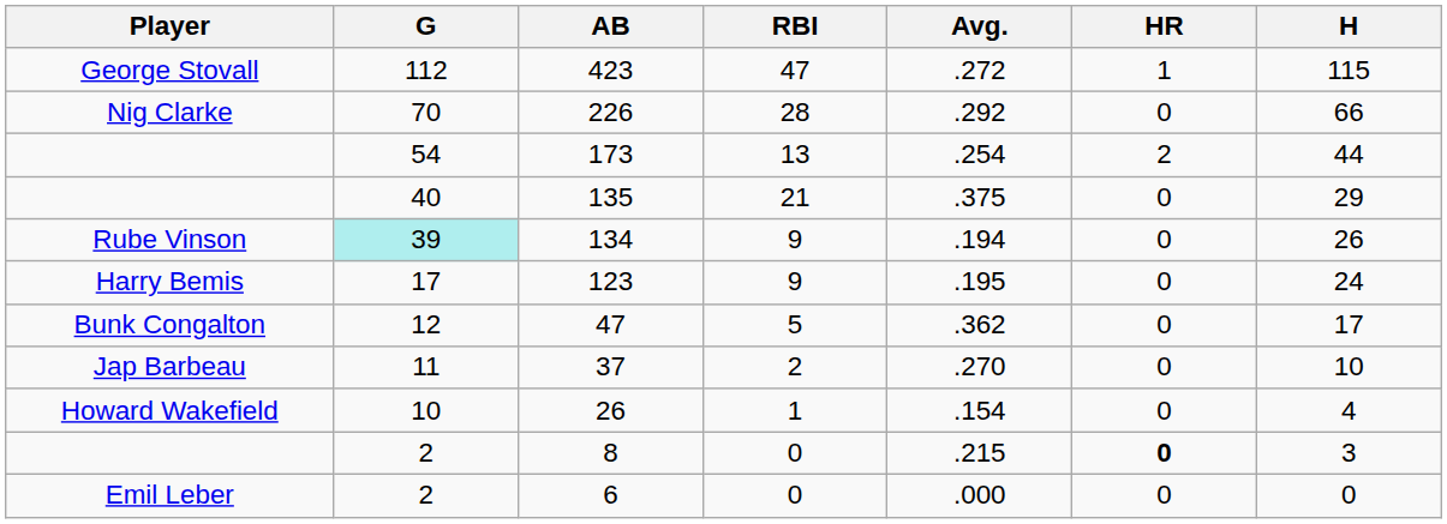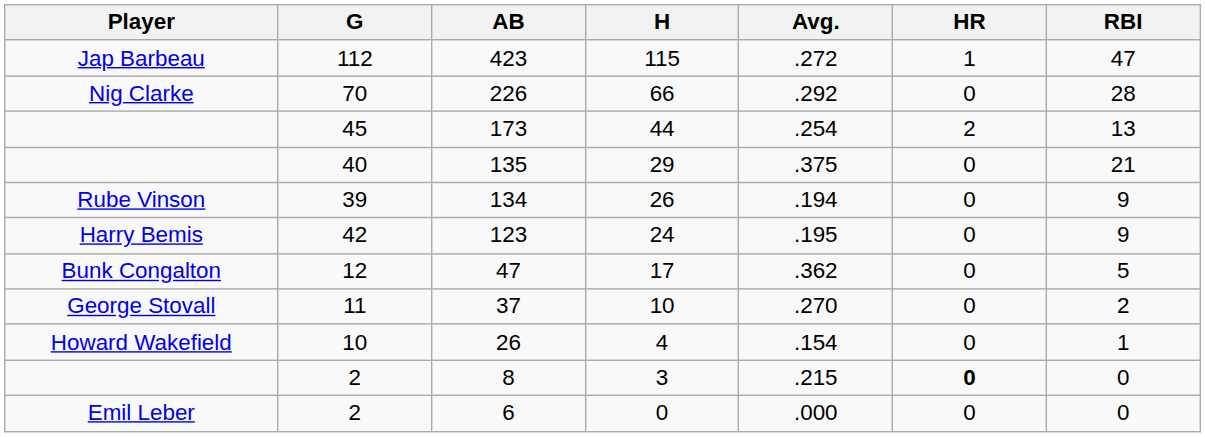 <table class="wikitable sortable">
 <tr>
 <th bgcolor="#DDDDFF" width="16%">Player</th>
 <th bgcolor="#DDDDFF" width="9%">G</th>
 <th bgcolor="#DDDDFF" width="9%">AB</th>
-<th bgcolor="#DDDDFF" width="9%">RBI</th>
+<th bgcolor="#DDDDFF" width="9%">H</th>
 <th bgcolor="#DDDDFF" width="9%">Avg.</th>
 <th bgcolor="#DDDDFF" width="9%">HR</th>
-<th bgcolor="#DDDDFF" width="9%">H</th>
+<th bgcolor="#DDDDFF" width="9%">RBI</th>
 </tr>
 <tr align="center">
-<td><a href='#'>George Stovall</a></td>
+<td><a href='#'>Jap Barbeau</a></td>
 <td>112</td>
 <td>423</td>
-<td>47</td>
+<td>115</td>
 <td>.272</td>
 <td>1</td>
-<td>115</td>
+<td>47</td>
 </tr>
 <tr align=center>
 <td><a href='#'>Nig Clarke</a></td>
 <td>70</td>
 <td>226</td>
-<td>28</td>
+<td>66</td>
 <td>.292</td>
 <td>0</td>
-<td>66</td>
+<td>28</td>
 </tr>
 <tr align=center>
 <td></td>
-<td>54</td>
+<td>45</td>
 <td>173</td>
-<td>13</td>
+<td>44</td>
 <td>.254</td>
 <td>2</td>
-<td>44</td>
+<td>13</td>
 </tr>
 <tr align="center">
 <td></td>
 <td>40</td>
 <td>135</td>
-<td>21</td>
+<td>29</td>
 <td>.375</td>
 <td>0</td>
-<td>29</td>
+<td>21</td>
 </tr>
 <tr align="center">
 <td><a href='#'>Rube Vinson</a></td>
-<td style="background: paleturquoise;">39</td>
+<td>39</td>
 <td>134</td>
-<td>9</td>
+<td>26</td>
 <td>.194</td>
 <td>0</td>
-<td>26</td>
+<td>9</td>
 </tr>
 <tr align=center>
 <td><a href='#'>Harry Bemis</a></td>
-<td>17</td>
+<td>42</td>
 <td>123</td>
-<td>9</td>
+<td>24</td>
 <td>.195</td>
 <td>0</td>
-<td>24</td>
+<td>9</td>
 </tr>
 <tr align=center>
 <td><a href='#'>Bunk Congalton</a></td>
 <td>12</td>
 <td>47</td>
-<td>5</td>
+<td>17</td>
 <td>.362</td>
 <td>0</td>
-<td>17</td>
+<td>5</td>
 </tr>
 <tr align=center>
-<td><a href='#'>Jap Barbeau</a></td>
+<td><a href='#'>George Stovall</a></td>
 <td>11</td>
 <td>37</td>
-<td>2</td>
+<td>10</td>
 <td>.270</td>
 <td>0</td>
-<td>10</td>
+<td>2</td>
 </tr>
 <tr align=center>
 <td><a href='#'>Howard Wakefield</a></td>
 <td>10</td>
 <td>26</td>
-<td>1</td>
+<td>4</td>
 <td>.154</td>
 <td>0</td>
-<td>4</td>
+<td>1</td>
 </tr>
 <tr align=center>
 <td></td>
 <td>2</td>
 <td>8</td>
-<td>0</td>
+<td>3</td>
 <td>.215</td>
 <td><strong>0</strong></td>
-<td>3</td>
+<td>0</td>
 </tr>
 <tr align="center">
 <td><a href='#'>Emil Leber</a></td>
 <td>2</td>
 <td>6</td>
 <td>0</td>
 <td>.000</td>
 <td>0</td>
 <td>0</td>
 </tr>
 </table>
